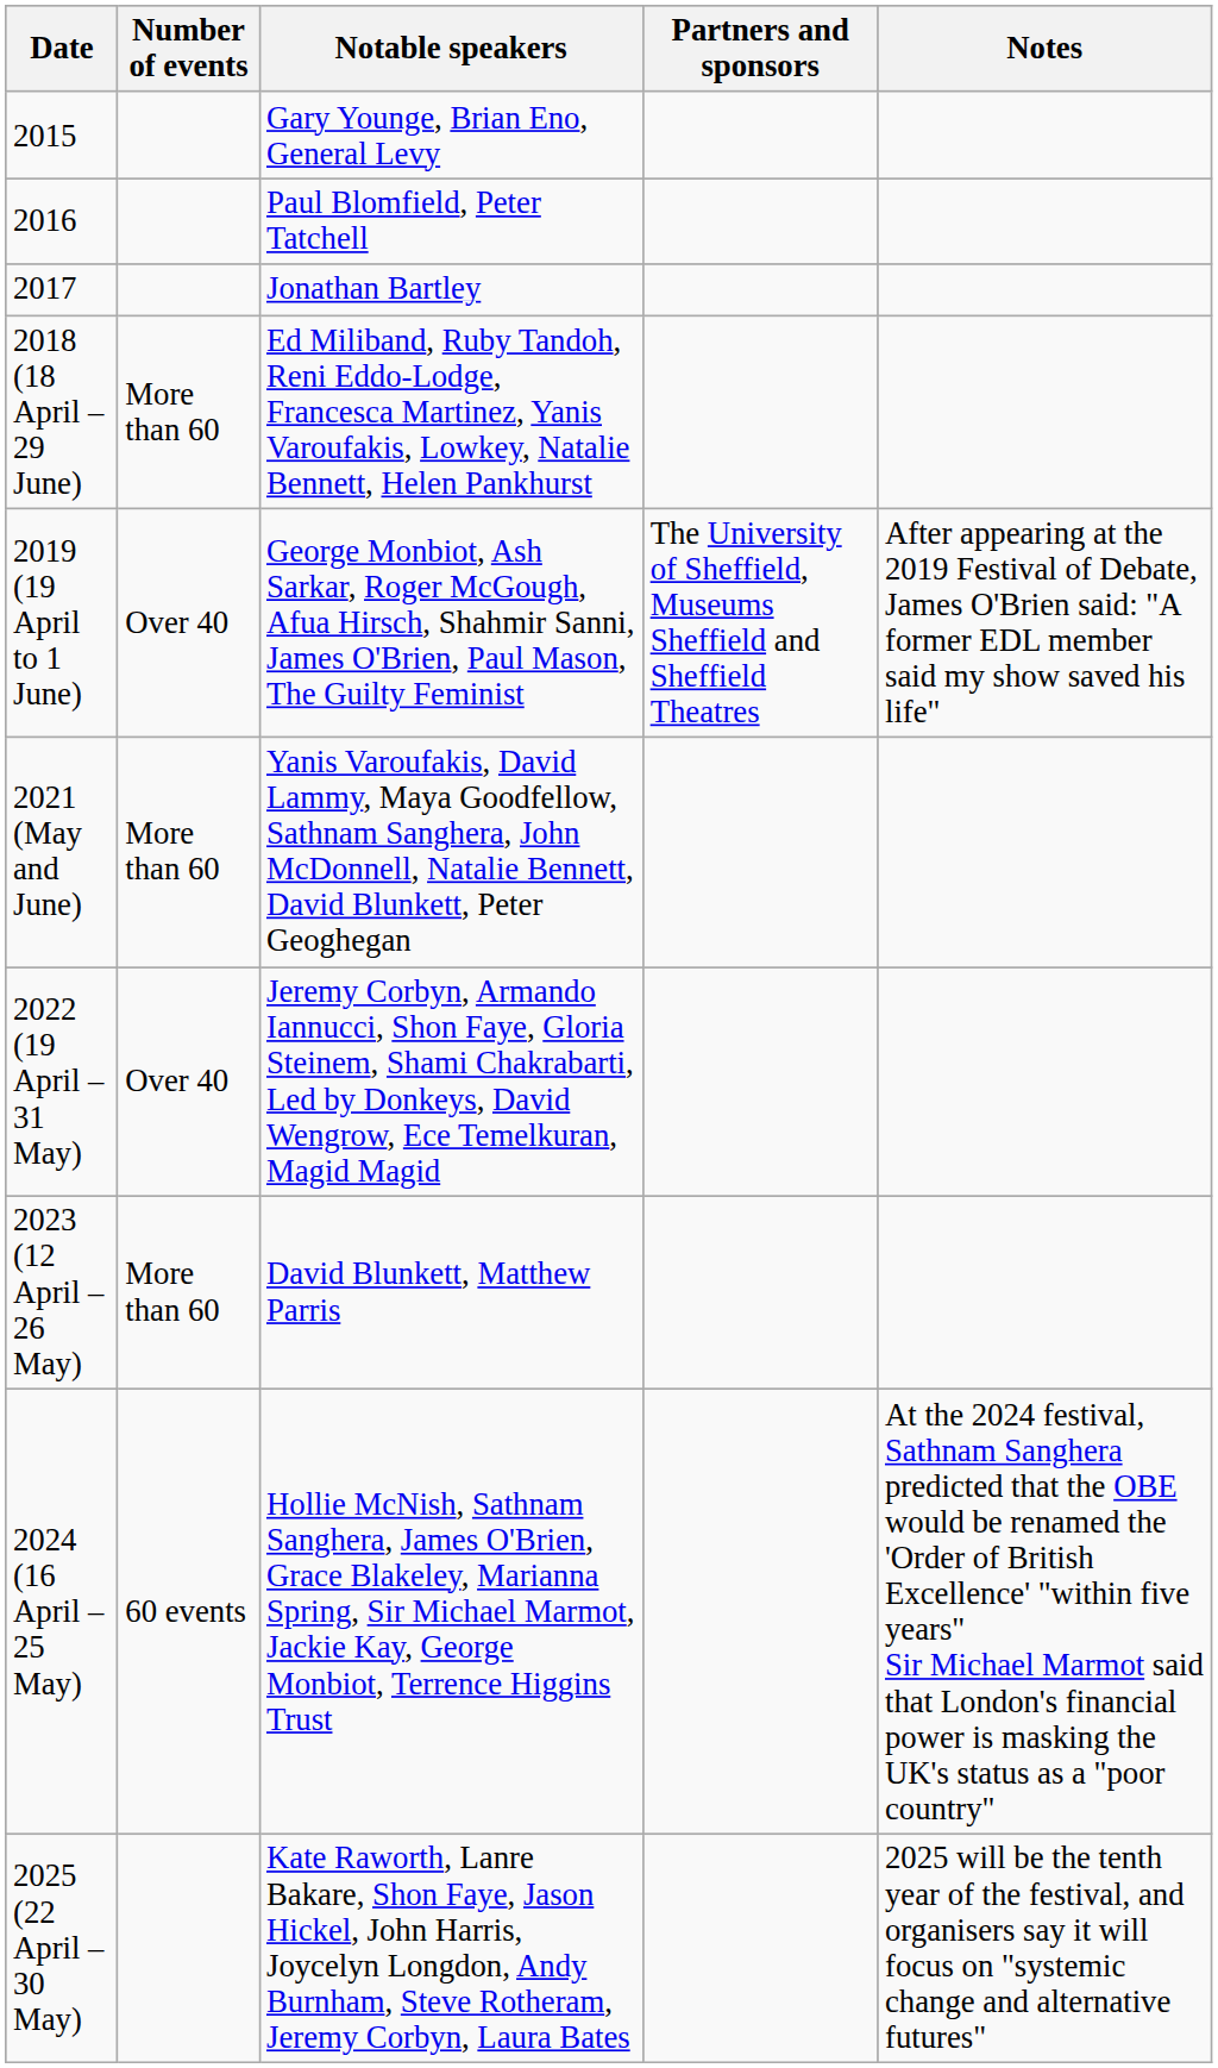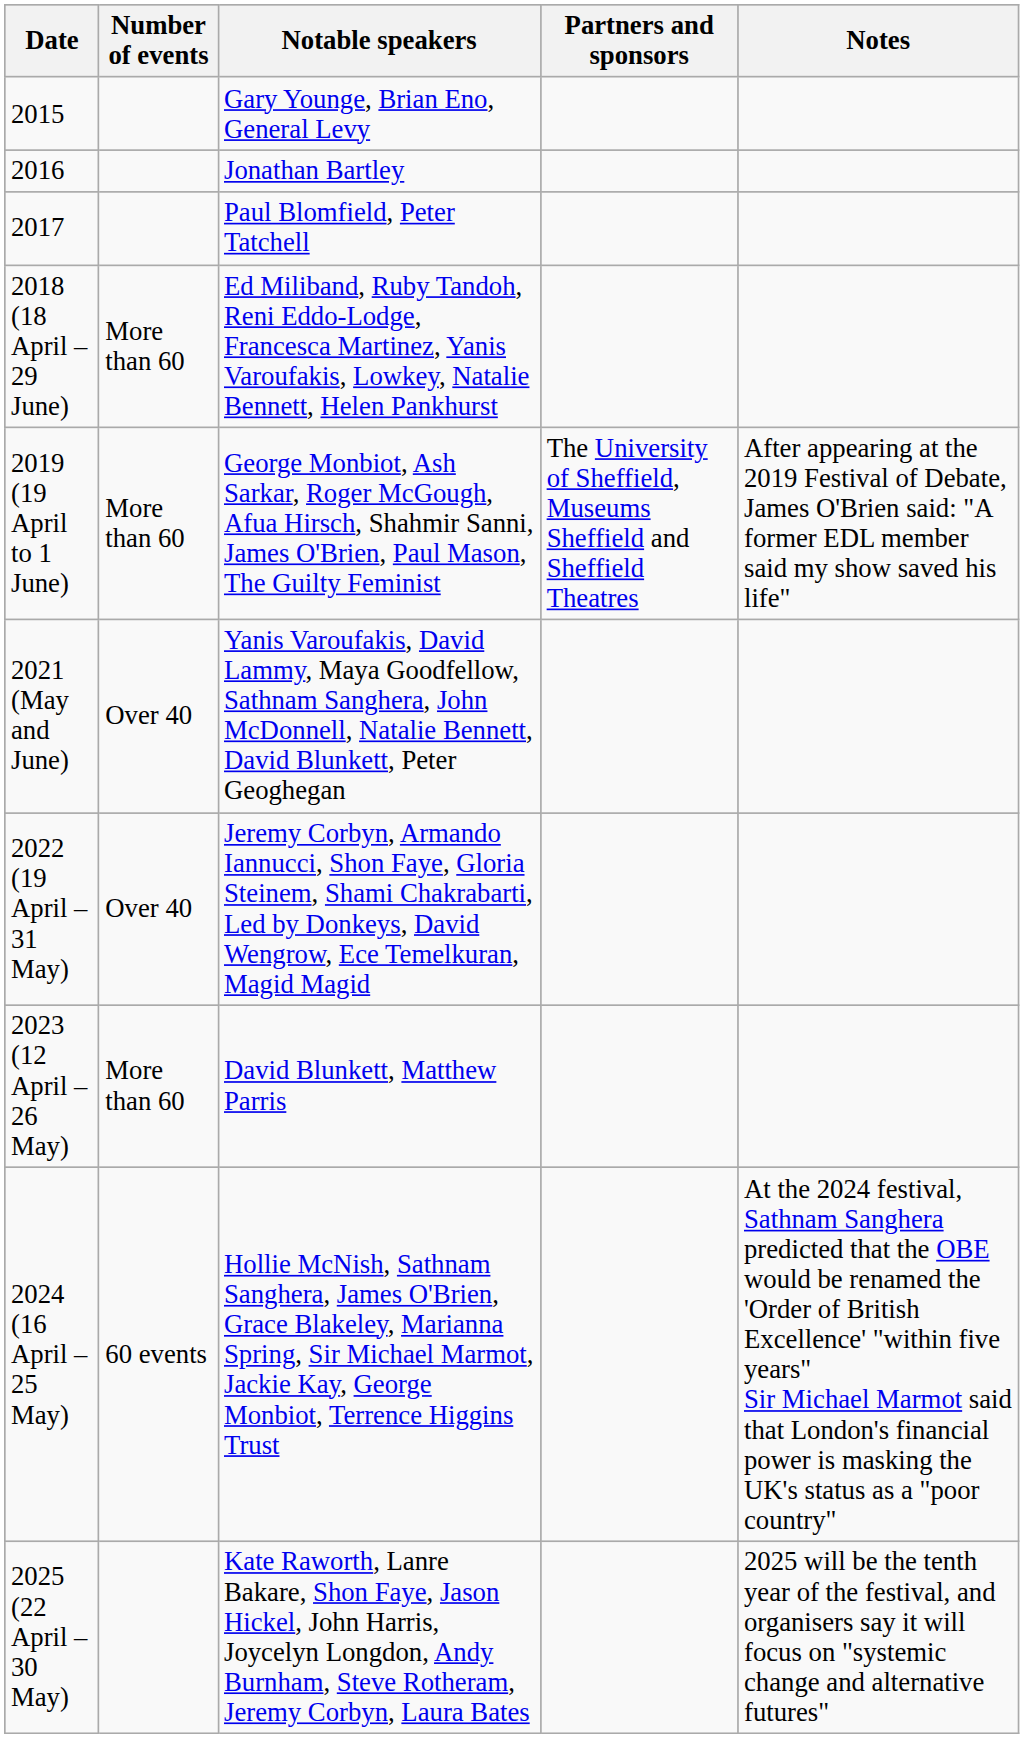 <table class="wikitable">
 <tr>
 <th>Date</th>
 <th>Number of events</th>
 <th>Notable speakers</th>
 <th>Partners and sponsors</th>
 <th>Notes</th>
 </tr>
 <tr>
 <td>2015</td>
 <td></td>
 <td><a href='#'>Gary Younge</a>, <a href='#'>Brian Eno</a>, <a href='#'>General Levy</a></td>
 <td></td>
 <td></td>
 </tr>
 <tr>
 <td>2016</td>
 <td></td>
-<td><a href='#'>Paul Blomfield</a>, <a href='#'>Peter Tatchell</a></td>
+<td><a href='#'>Jonathan Bartley</a></td>
 <td></td>
 <td></td>
 </tr>
 <tr>
 <td>2017</td>
 <td></td>
-<td><a href='#'>Jonathan Bartley</a></td>
+<td><a href='#'>Paul Blomfield</a>, <a href='#'>Peter Tatchell</a></td>
 <td></td>
 <td></td>
 </tr>
 <tr>
 <td>2018 (18 April – 29 June)</td>
 <td>More than 60</td>
 <td><a href='#'>Ed Miliband</a>, <a href='#'>Ruby Tandoh</a>, <a href='#'>Reni Eddo-Lodge</a>, <a href='#'>Francesca Martinez</a>, <a href='#'>Yanis Varoufakis</a>, <a href='#'>Lowkey</a>, <a href='#'>Natalie Bennett</a>, <a href='#'>Helen Pankhurst</a></td>
 <td></td>
 <td></td>
 </tr>
 <tr>
 <td>2019 (19 April to 1 June)</td>
-<td>Over 40</td>
+<td>More than 60</td>
 <td><a href='#'>George Monbiot</a>, <a href='#'>Ash Sarkar</a>, <a href='#'>Roger McGough</a>, <a href='#'>Afua Hirsch</a>, Shahmir Sanni, <a href='#'>James O'Brien</a>, <a href='#'>Paul Mason</a>, <a href='#'>The Guilty Feminist</a></td>
 <td>The <a href='#'>University of Sheffield</a>, <a href='#'>Museums Sheffield</a> and <a href='#'>Sheffield Theatres</a></td>
 <td>After appearing at the 2019 Festival of Debate, James O'Brien said: "A former EDL member said my show saved his life"</td>
 </tr>
 <tr>
 <td>2021 (May and June)</td>
-<td>More than 60</td>
+<td>Over 40</td>
 <td><a href='#'>Yanis Varoufakis</a>, <a href='#'>David Lammy</a>, Maya Goodfellow, <a href='#'>Sathnam Sanghera</a>, <a href='#'>John McDonnell</a>, <a href='#'>Natalie Bennett</a>, <a href='#'>David Blunkett</a>, Peter Geoghegan</td>
 <td></td>
 <td></td>
 </tr>
 <tr>
 <td>2022 (19 April – 31 May)</td>
 <td>Over 40</td>
 <td><a href='#'>Jeremy Corbyn</a>, <a href='#'>Armando Iannucci</a>, <a href='#'>Shon Faye</a>, <a href='#'>Gloria Steinem</a>, <a href='#'>Shami Chakrabarti</a>, <a href='#'>Led by Donkeys</a>, <a href='#'>David Wengrow</a>, <a href='#'>Ece Temelkuran</a>, <a href='#'>Magid Magid</a></td>
 <td></td>
 <td></td>
 </tr>
 <tr>
 <td>2023 (12 April – 26 May)</td>
 <td>More than 60</td>
 <td><a href='#'>David Blunkett</a>, <a href='#'>Matthew Parris</a></td>
 <td></td>
 <td></td>
 </tr>
 <tr>
 <td>2024 (16 April – 25 May)</td>
 <td>60 events</td>
 <td><a href='#'>Hollie McNish</a>, <a href='#'>Sathnam Sanghera</a>, <a href='#'>James O'Brien</a>, <a href='#'>Grace Blakeley</a>, <a href='#'>Marianna Spring</a>, <a href='#'>Sir Michael Marmot</a>, <a href='#'>Jackie Kay</a>, <a href='#'>George Monbiot</a>, <a href='#'>Terrence Higgins Trust</a></td>
 <td></td>
 <td>At the 2024 festival, <a href='#'>Sathnam Sanghera</a> predicted that the <a href='#'>OBE</a> would be renamed the 'Order of British Excellence' "within five years"<br><a href='#'>Sir Michael Marmot</a> said that London's financial power is masking the UK's status as a "poor country"</td>
 </tr>
 <tr>
 <td>2025 (22 April – 30 May)</td>
 <td></td>
 <td><a href='#'>Kate Raworth</a>, Lanre Bakare, <a href='#'>Shon Faye</a>, <a href='#'>Jason Hickel</a>, John Harris, Joycelyn Longdon, <a href='#'>Andy Burnham</a>, <a href='#'>Steve Rotheram</a>, <a href='#'>Jeremy Corbyn</a>, <a href='#'>Laura Bates</a></td>
 <td></td>
 <td>2025 will be the tenth year of the festival, and organisers say it will focus on "systemic change and alternative futures"</td>
 </tr>
 </table>
